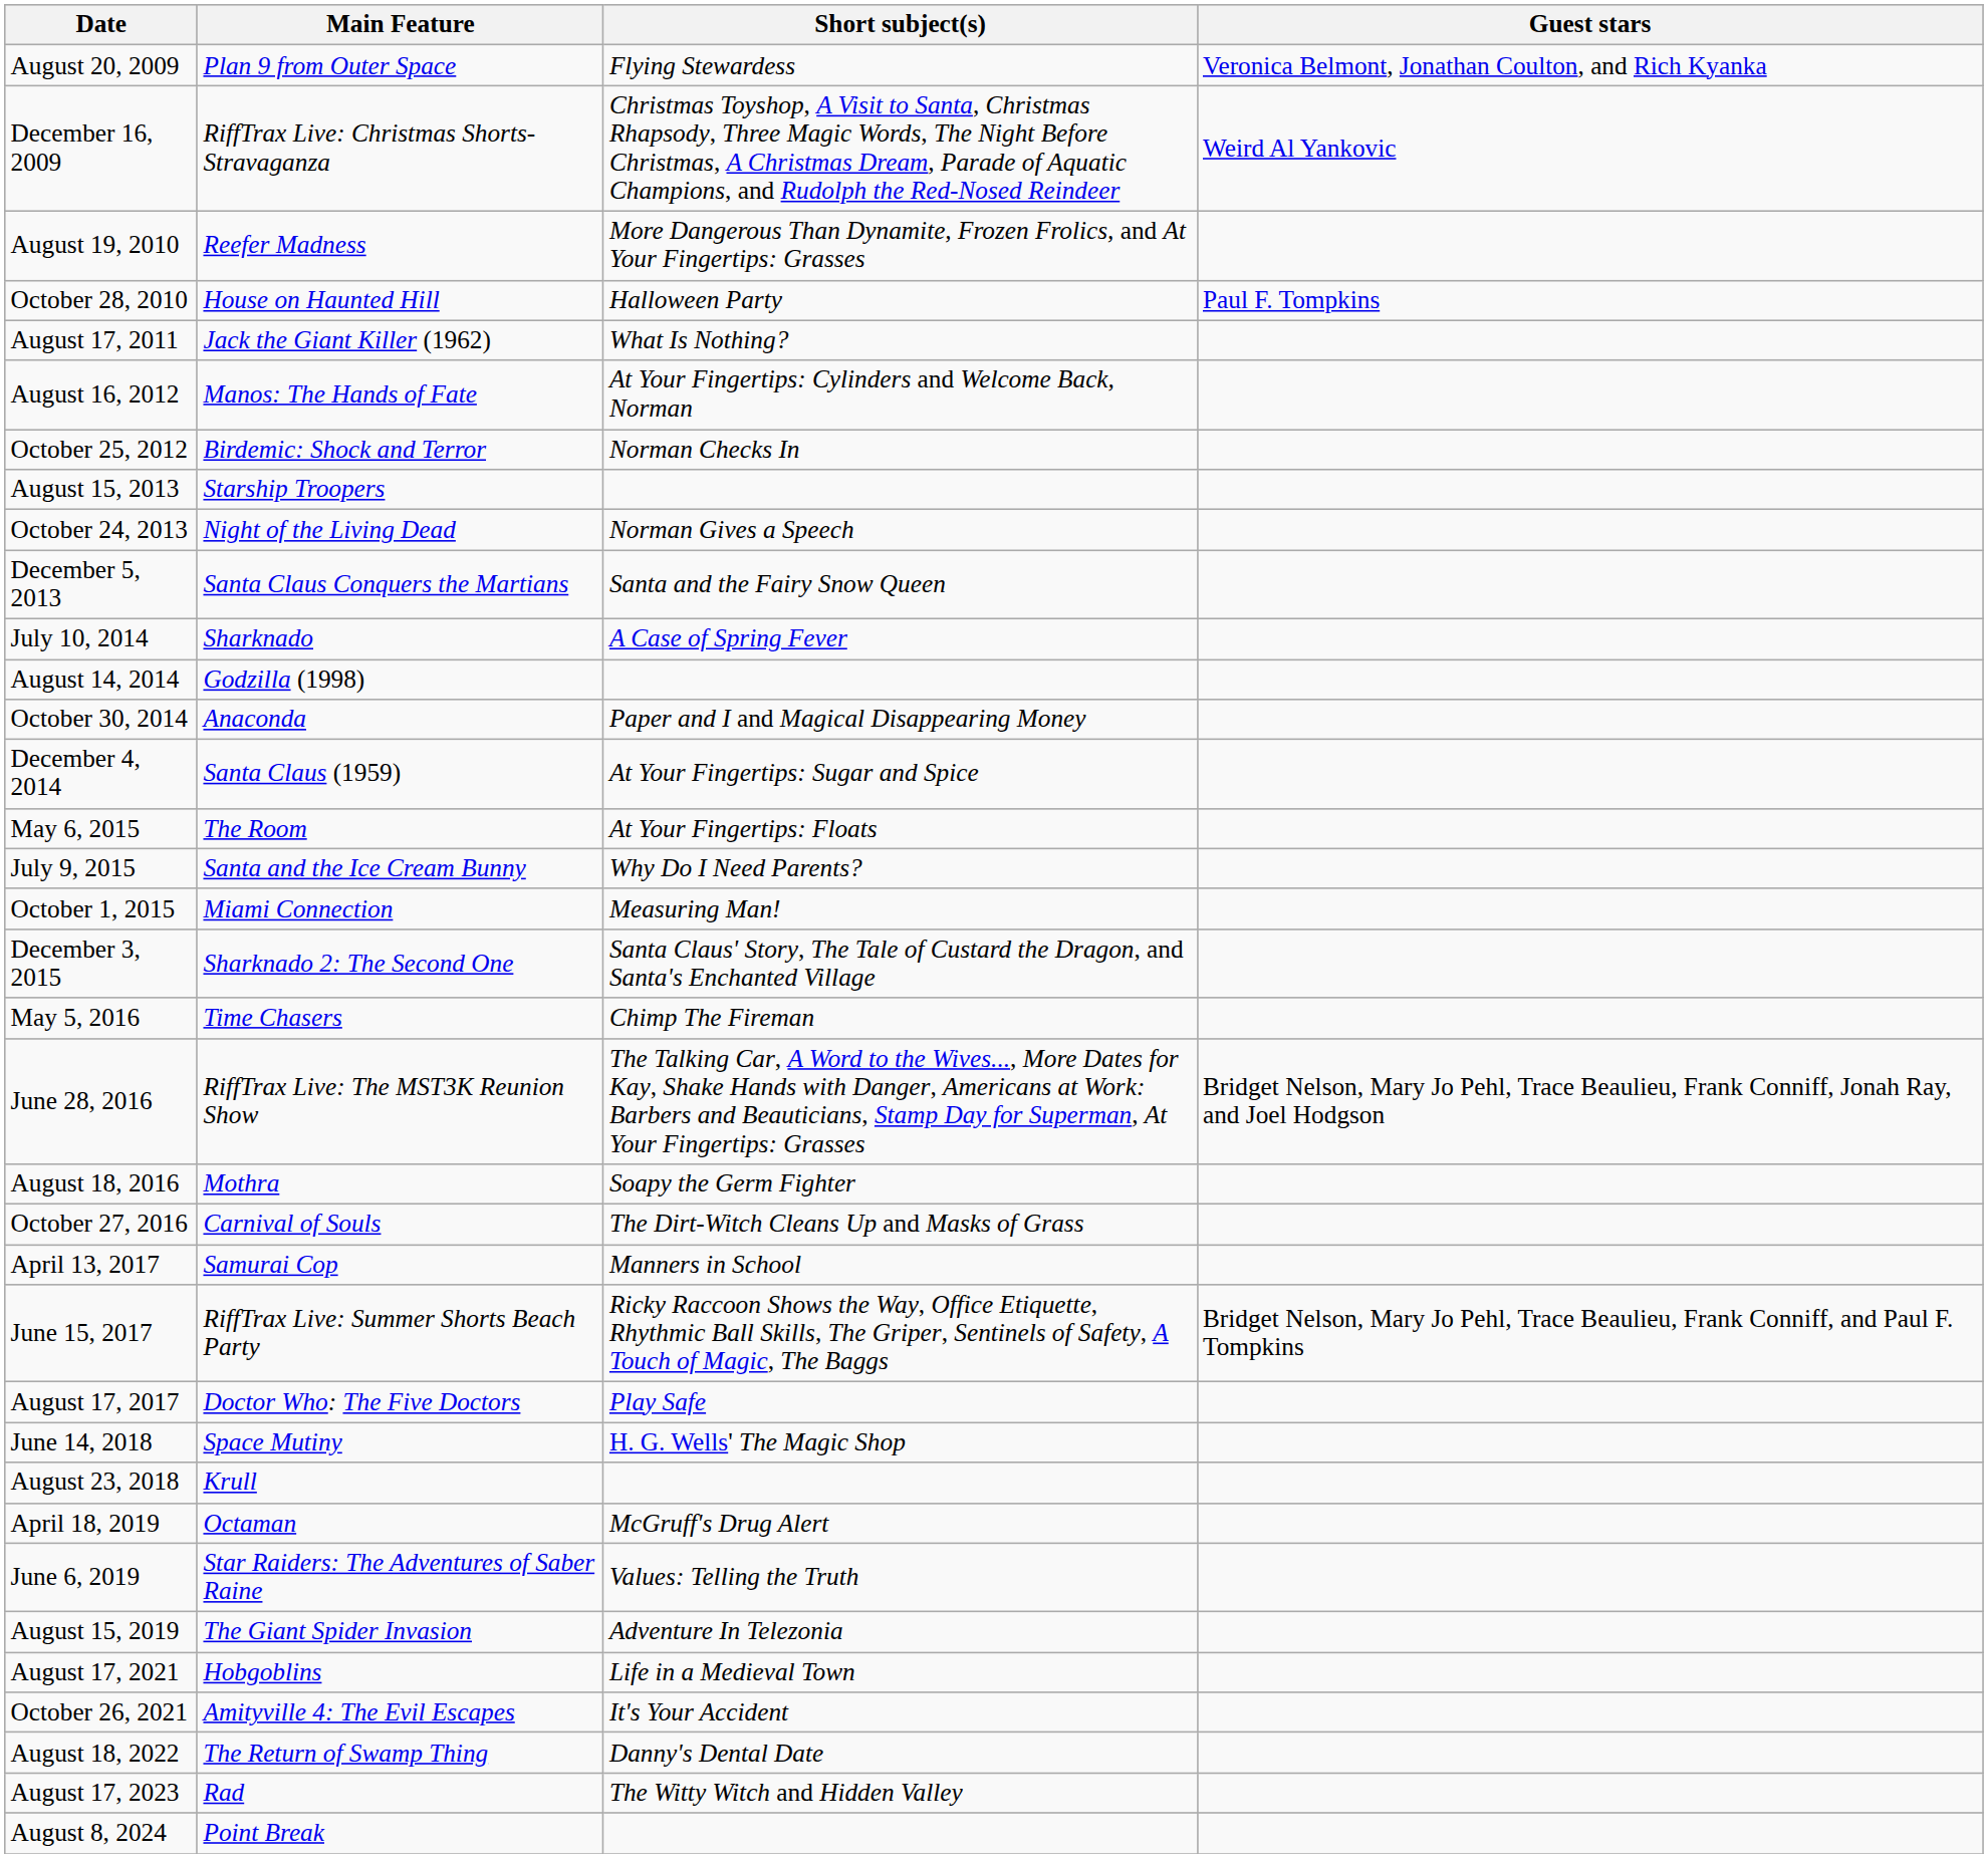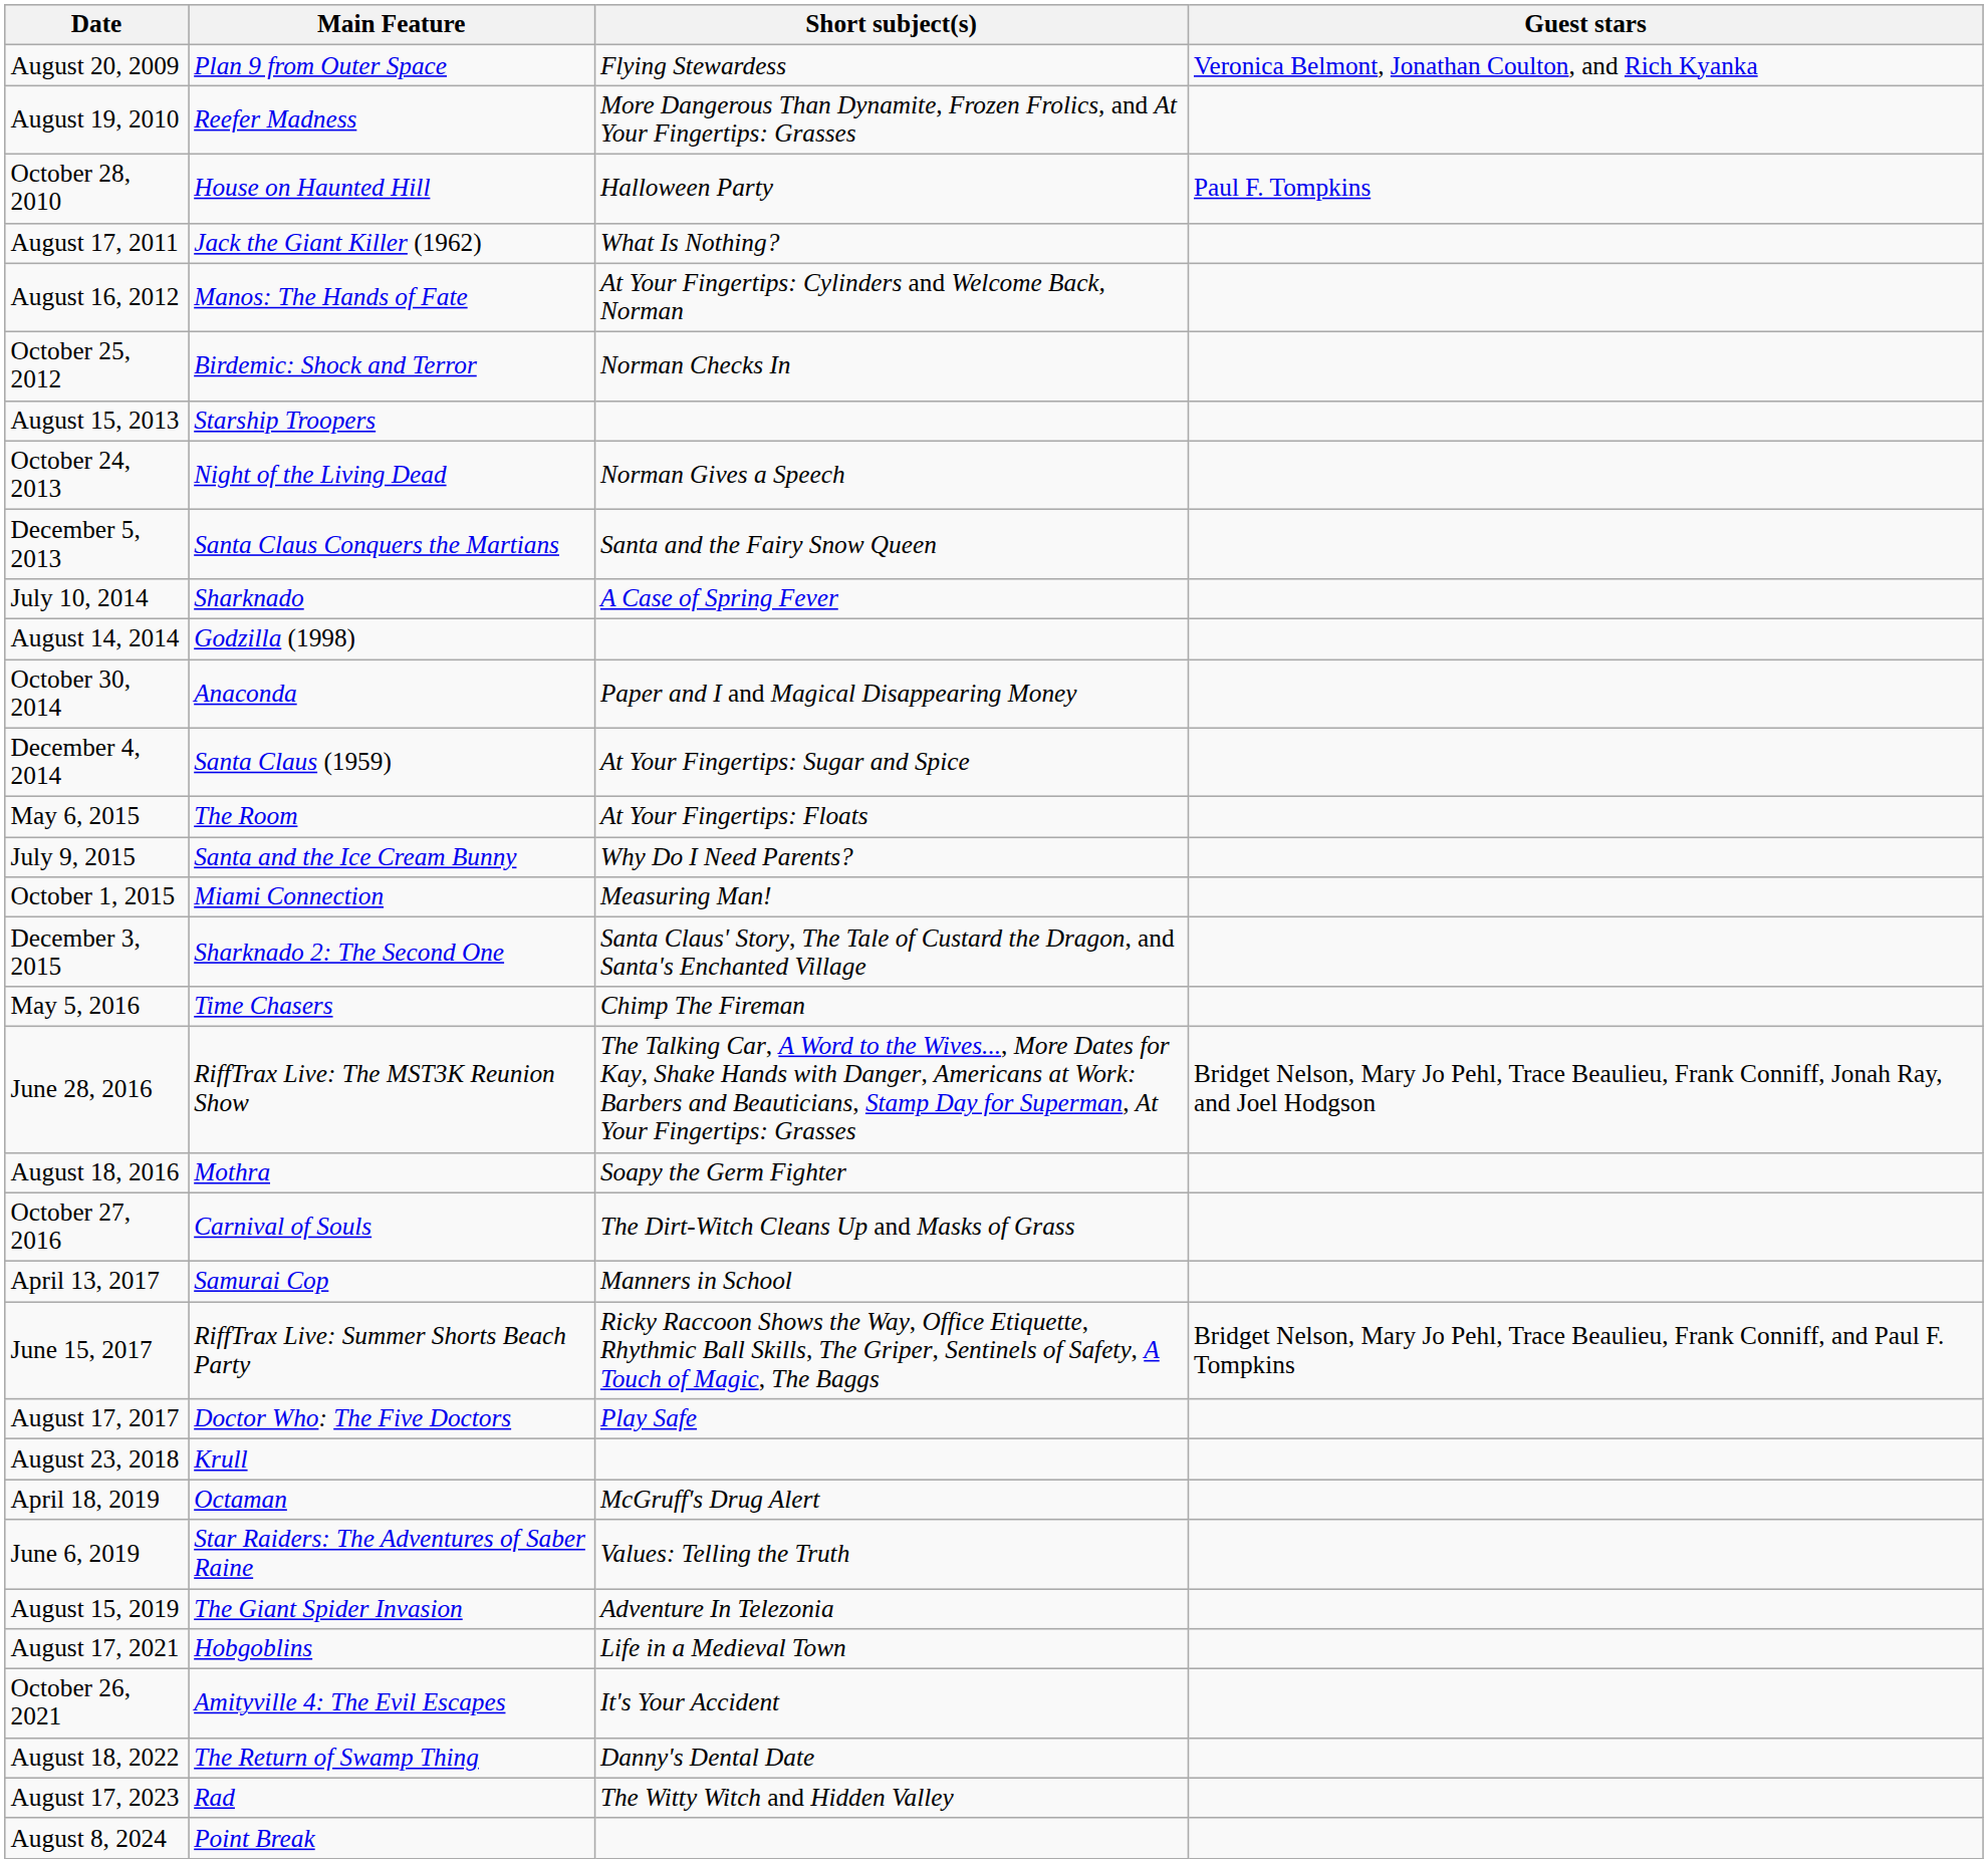 <table class="wikitable">
 <tr>
 <th>Date</th>
 <th>Main Feature</th>
 <th width="30%">Short subject(s)</th>
 <th>Guest stars</th>
 </tr>
 <tr>
 <td>August 20, 2009</td>
 <td><em><a href='#'>Plan 9 from Outer Space</a></em></td>
 <td><em>Flying Stewardess</em></td>
 <td><a href='#'>Veronica Belmont</a>, <a href='#'>Jonathan Coulton</a>, and <a href='#'>Rich Kyanka</a></td>
-</tr>
-<tr>
-<td>December 16, 2009</td>
-<td><em>RiffTrax Live: Christmas Shorts-Stravaganza</em></td>
-<td><em>Christmas Toyshop</em>, <em><a href='#'>A Visit to Santa</a></em>, <em>Christmas Rhapsody</em>, <em>Three Magic Words</em>, <em>The Night Before Christmas</em>, <em><a href='#'>A Christmas Dream</a></em>, <em>Parade of Aquatic Champions</em>, and <em><a href='#'>Rudolph the Red-Nosed Reindeer</a></em></td>
-<td><a href='#'>Weird Al Yankovic</a></td>
 </tr>
 <tr>
 <td>August 19, 2010</td>
 <td><em><a href='#'>Reefer Madness</a></em></td>
 <td><em>More Dangerous Than Dynamite,</em> <em>Frozen Frolics,</em> and <em>At Your Fingertips: Grasses</em></td>
 <td></td>
 </tr>
 <tr>
 <td>October 28, 2010</td>
 <td><em><a href='#'>House on Haunted Hill</a></em></td>
 <td><em>Halloween Party</em></td>
 <td><a href='#'>Paul F. Tompkins</a></td>
 </tr>
 <tr>
 <td>August 17, 2011</td>
 <td><em><a href='#'>Jack the Giant Killer</a></em> (1962)</td>
 <td><em>What Is Nothing?</em></td>
 <td></td>
 </tr>
 <tr>
 <td>August 16, 2012</td>
 <td><em><a href='#'>Manos: The Hands of Fate</a></em></td>
 <td><em>At Your Fingertips: Cylinders</em> and <em>Welcome Back, Norman</em></td>
 <td></td>
 </tr>
 <tr>
 <td>October 25, 2012</td>
 <td><em><a href='#'>Birdemic: Shock and Terror</a></em></td>
 <td><em>Norman Checks In</em></td>
 <td></td>
 </tr>
 <tr>
 <td>August 15, 2013</td>
 <td><em><a href='#'>Starship Troopers</a></em></td>
 <td></td>
 <td></td>
 </tr>
 <tr>
 <td>October 24, 2013</td>
 <td><em><a href='#'>Night of the Living Dead</a></em></td>
 <td><em>Norman Gives a Speech</em></td>
 <td></td>
 </tr>
 <tr>
 <td>December 5, 2013</td>
 <td><em><a href='#'>Santa Claus Conquers the Martians</a></em></td>
 <td><em>Santa and the Fairy Snow Queen</em></td>
 <td></td>
 </tr>
 <tr>
 <td>July 10, 2014</td>
 <td><em><a href='#'>Sharknado</a></em></td>
 <td><em><a href='#'>A Case of Spring Fever</a></em></td>
 <td></td>
 </tr>
 <tr>
 <td>August 14, 2014</td>
 <td><em><a href='#'>Godzilla</a></em> (1998)</td>
 <td></td>
 <td></td>
 </tr>
 <tr>
 <td>October 30, 2014</td>
 <td><em><a href='#'>Anaconda</a></em></td>
 <td><em>Paper and I</em> and <em>Magical Disappearing Money</em></td>
 <td></td>
 </tr>
 <tr>
 <td>December 4, 2014</td>
 <td><em><a href='#'>Santa Claus</a></em> (1959)</td>
 <td><em>At Your Fingertips: Sugar and Spice</em></td>
 <td></td>
 </tr>
 <tr>
 <td>May 6, 2015</td>
 <td><em><a href='#'>The Room</a></em></td>
 <td><em>At Your Fingertips: Floats</em></td>
 <td></td>
 </tr>
 <tr>
 <td>July 9, 2015</td>
 <td><em><a href='#'>Santa and the Ice Cream Bunny</a></em></td>
 <td><em>Why Do I Need Parents?</em></td>
 <td></td>
 </tr>
 <tr>
 <td>October 1, 2015</td>
 <td><em><a href='#'>Miami Connection</a></em></td>
 <td><em>Measuring Man!</em></td>
 <td></td>
 </tr>
 <tr>
 <td>December 3, 2015</td>
 <td><em><a href='#'>Sharknado 2: The Second One</a></em></td>
 <td><em>Santa Claus' Story</em>, <em>The Tale of Custard the Dragon</em>, and <em>Santa's Enchanted Village</em></td>
 <td></td>
 </tr>
 <tr>
 <td>May 5, 2016</td>
 <td><em><a href='#'>Time Chasers</a></em></td>
 <td><em>Chimp The Fireman</em></td>
 <td></td>
 </tr>
 <tr>
 <td>June 28, 2016</td>
 <td><em>RiffTrax Live: The MST3K Reunion Show</em></td>
 <td><em>The Talking Car</em>, <em><a href='#'>A Word to the Wives...</a></em>, <em>More Dates for Kay</em>, <em>Shake Hands with Danger</em>, <em>Americans at Work: Barbers and Beauticians</em>, <em><a href='#'>Stamp Day for Superman</a></em>, <em>At Your Fingertips: Grasses</em></td>
 <td>Bridget Nelson, Mary Jo Pehl, Trace Beaulieu, Frank Conniff, Jonah Ray, and Joel Hodgson</td>
 </tr>
 <tr>
 <td>August 18, 2016</td>
 <td><em><a href='#'>Mothra</a></em></td>
 <td><em>Soapy the Germ Fighter</em></td>
 <td></td>
 </tr>
 <tr>
 <td>October 27, 2016</td>
 <td><em><a href='#'>Carnival of Souls</a></em></td>
 <td><em>The Dirt-Witch Cleans Up</em> and <em>Masks of Grass</em></td>
 <td></td>
 </tr>
 <tr>
 <td>April 13, 2017</td>
 <td><em><a href='#'>Samurai Cop</a></em></td>
 <td><em>Manners in School</em></td>
 <td></td>
 </tr>
 <tr>
 <td>June 15, 2017</td>
 <td><em>RiffTrax Live: Summer Shorts Beach Party</em></td>
 <td><em>Ricky Raccoon Shows the Way</em>, <em>Office Etiquette</em>, <em>Rhythmic Ball Skills</em>, <em>The Griper</em>, <em>Sentinels of Safety</em>, <em><a href='#'>A Touch of Magic</a></em>, <em>The Baggs</em></td>
 <td>Bridget Nelson, Mary Jo Pehl, Trace Beaulieu, Frank Conniff, and Paul F. Tompkins</td>
 </tr>
 <tr>
 <td>August 17, 2017</td>
 <td><em><a href='#'>Doctor Who</a>: <a href='#'>The Five Doctors</a></em></td>
 <td><em><a href='#'>Play Safe</a></em></td>
 <td></td>
 </tr>
 <tr>
-<td>June 14, 2018</td>
-<td><em><a href='#'>Space Mutiny</a></em></td>
-<td><a href='#'>H. G. Wells</a>' <em>The Magic Shop</em></td>
-<td></td>
-</tr>
-<tr>
 <td>August 23, 2018</td>
 <td><em><a href='#'>Krull</a></em></td>
 <td></td>
 <td></td>
 </tr>
 <tr>
 <td>April 18, 2019</td>
 <td><em><a href='#'>Octaman</a></em></td>
 <td><em>McGruff's Drug Alert</em></td>
 <td></td>
 </tr>
 <tr>
 <td>June 6, 2019</td>
 <td><em><a href='#'>Star Raiders: The Adventures of Saber Raine</a></em></td>
 <td><em>Values: Telling the Truth</em></td>
 <td></td>
 </tr>
 <tr>
 <td>August 15, 2019</td>
 <td><em><a href='#'>The Giant Spider Invasion</a></em></td>
 <td><em>Adventure In Telezonia</em></td>
 <td></td>
 </tr>
 <tr>
 <td>August 17, 2021</td>
 <td><em><a href='#'>Hobgoblins</a></em></td>
 <td><em>Life in a Medieval Town</em></td>
 <td></td>
 </tr>
 <tr>
 <td>October 26, 2021</td>
 <td><em><a href='#'>Amityville 4: The Evil Escapes</a></em></td>
 <td><em>It's Your Accident</em></td>
 <td></td>
 </tr>
 <tr>
 <td>August 18, 2022</td>
 <td><em><a href='#'>The Return of Swamp Thing</a></em></td>
 <td><em>Danny's Dental Date</em></td>
 <td></td>
 </tr>
 <tr>
 <td>August 17, 2023</td>
 <td><em><a href='#'>Rad</a></em></td>
 <td><em>The Witty Witch</em> and <em>Hidden Valley</em></td>
 <td></td>
 </tr>
 <tr>
 <td>August 8, 2024</td>
 <td><em><a href='#'>Point Break</a></em></td>
 <td></td>
 <td></td>
 </tr>
 </table>
